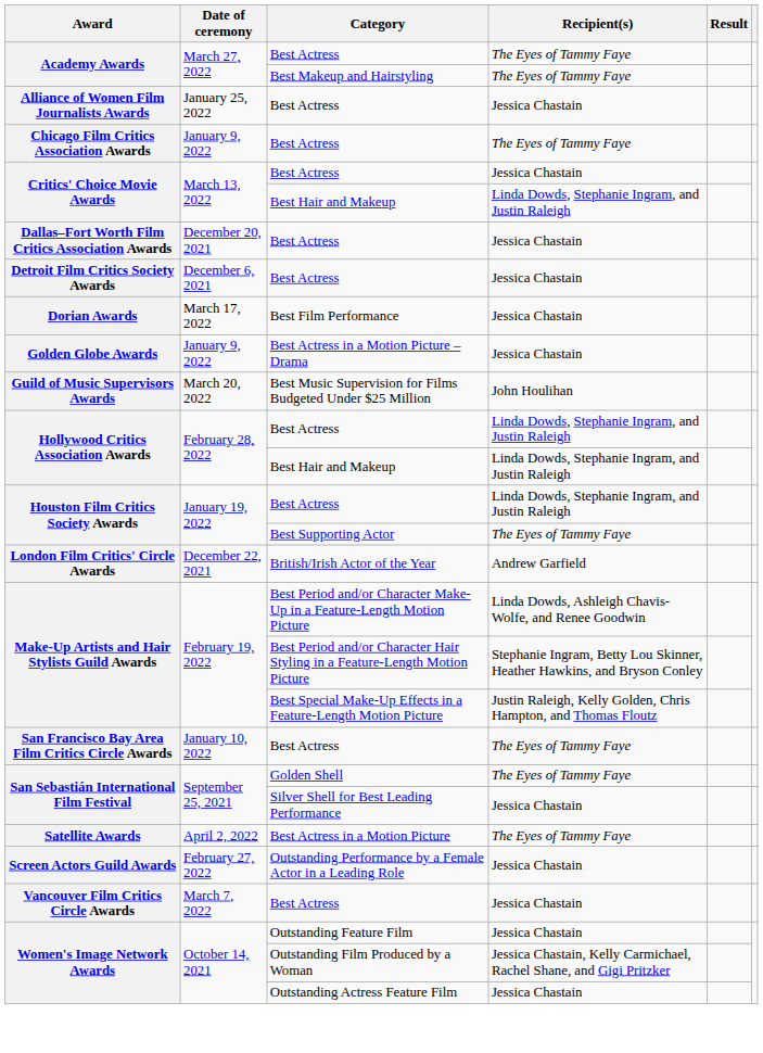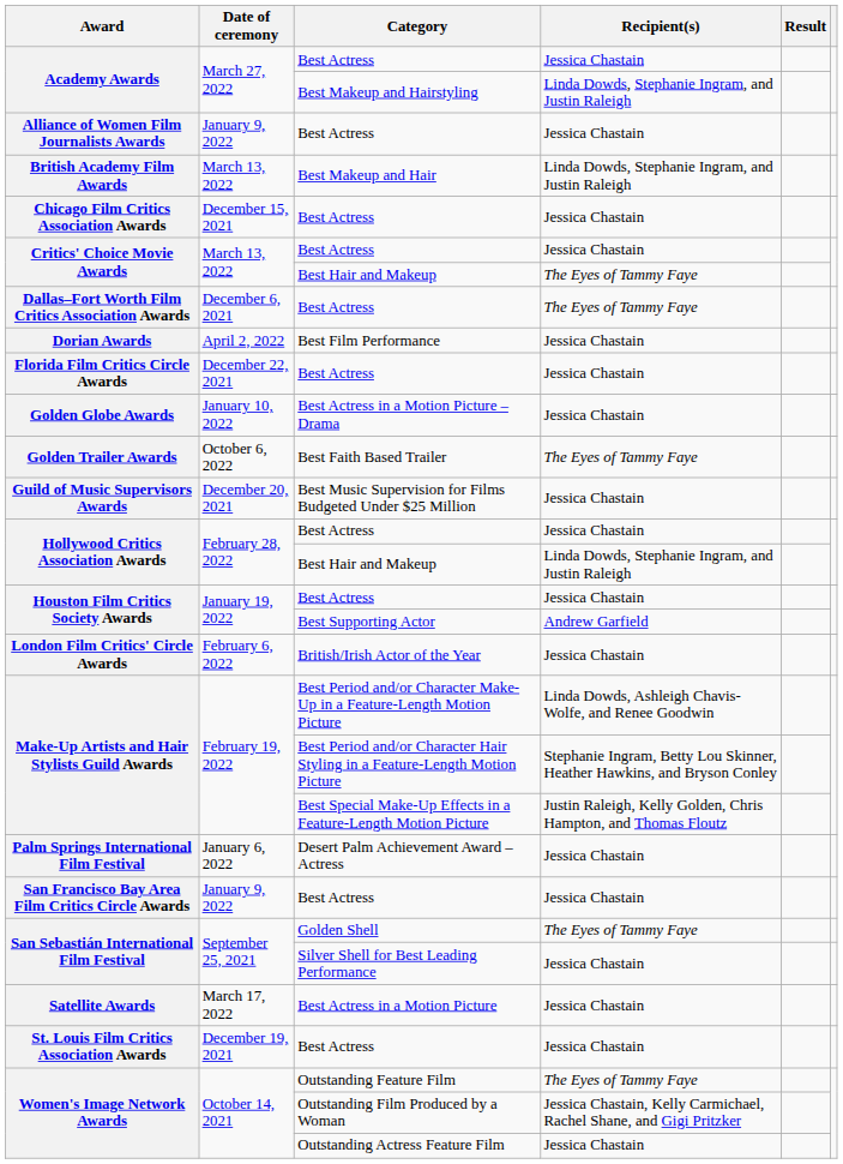 <table class="wikitable plainrowheaders sortable">
 <tr>
 <th scope="col">Award</th>
 <th scope="col">Date of ceremony</th>
 <th scope="col">Category</th>
 <th scope="col">Recipient(s)</th>
 <th scope="col">Result</th>
 <th scope="col" class="unsortable"></th>
 </tr>
 <tr>
 <th scope="row" rowspan=2><a href='#'>Academy Awards</a></th>
 <td rowspan=2><a href='#'>March 27, 2022</a></td>
 <td><a href='#'>Best Actress</a></td>
-<td><em>The Eyes of Tammy Faye</em></td>
+<td><a href='#'>Jessica Chastain</a></td>
 <td></td>
 <td rowspan="2" style="text-align:center;"></td>
 </tr>
 <tr>
 <td><a href='#'>Best Makeup and Hairstyling</a></td>
-<td><em>The Eyes of Tammy Faye</em></td>
+<td><a href='#'>Linda Dowds</a>, <a href='#'>Stephanie Ingram</a>, and <a href='#'>Justin Raleigh</a></td>
 <td></td>
 </tr>
 <tr>
 <th scope="row"><a href='#'>Alliance of Women Film Journalists Awards</a></th>
-<td>January 25, 2022</td>
+<td><a href='#'>January 9, 2022</a></td>
 <td>Best Actress</td>
 <td>Jessica Chastain</td>
 <td></td>
 <td style="text-align:center;"></td>
 </tr>
 <tr>
+<th scope="row"><a href='#'>British Academy Film Awards</a></th>
+<td><a href='#'>March 13, 2022</a></td>
+<td><a href='#'>Best Makeup and Hair</a></td>
+<td>Linda Dowds, Stephanie Ingram, and Justin Raleigh</td>
+<td></td>
+<td style="text-align:center;"></td>
+</tr>
+<tr>
 <th scope="row"><a href='#'>Chicago Film Critics Association</a> Awards</th>
-<td><a href='#'>January 9, 2022</a></td>
+<td><a href='#'>December 15, 2021</a></td>
 <td><a href='#'>Best Actress</a></td>
-<td><em>The Eyes of Tammy Faye</em></td>
+<td>Jessica Chastain</td>
 <td></td>
 <td style="text-align:center;"></td>
 </tr>
 <tr>
 <th scope="row" rowspan=2><a href='#'>Critics' Choice Movie Awards</a></th>
 <td rowspan=2><a href='#'>March 13, 2022</a></td>
 <td><a href='#'>Best Actress</a></td>
 <td>Jessica Chastain</td>
 <td></td>
 <td rowspan="2" style="text-align:center;"></td>
 </tr>
 <tr>
 <td><a href='#'>Best Hair and Makeup</a></td>
-<td><a href='#'>Linda Dowds</a>, <a href='#'>Stephanie Ingram</a>, and <a href='#'>Justin Raleigh</a></td>
+<td><em>The Eyes of Tammy Faye</em></td>
 <td></td>
 </tr>
 <tr>
 <th scope="row"><a href='#'>Dallas–Fort Worth Film Critics Association</a> Awards</th>
-<td><a href='#'>December 20, 2021</a></td>
+<td><a href='#'>December 6, 2021</a></td>
+<td><a href='#'>Best Actress</a></td>
+<td><em>The Eyes of Tammy Faye</em></td>
+<td></td>
+<td style="text-align:center;"></td>
+</tr>
+<tr>
+<th scope="row"><a href='#'>Dorian Awards</a></th>
+<td><a href='#'>April 2, 2022</a></td>
+<td>Best Film Performance</td>
+<td>Jessica Chastain</td>
+<td></td>
+<td style="text-align:center;"></td>
+</tr>
+<tr>
+<th scope="row"><a href='#'>Florida Film Critics Circle</a> Awards</th>
+<td><a href='#'>December 22, 2021</a></td>
 <td><a href='#'>Best Actress</a></td>
 <td>Jessica Chastain</td>
 <td></td>
 <td style="text-align:center;"></td>
 </tr>
 <tr>
-<th scope="row"><a href='#'>Detroit Film Critics Society</a> Awards</th>
-<td><a href='#'>December 6, 2021</a></td>
-<td><a href='#'>Best Actress</a></td>
-<td>Jessica Chastain</td>
-<td></td>
-<td style="text-align:center;"></td>
-</tr>
-<tr>
-<th scope="row"><a href='#'>Dorian Awards</a></th>
-<td>March 17, 2022</td>
-<td>Best Film Performance</td>
-<td>Jessica Chastain</td>
-<td></td>
-<td style="text-align:center;"></td>
-</tr>
-<tr>
 <th scope="row"><a href='#'>Golden Globe Awards</a></th>
-<td><a href='#'>January 9, 2022</a></td>
+<td><a href='#'>January 10, 2022</a></td>
 <td><a href='#'>Best Actress in a Motion Picture – Drama</a></td>
 <td>Jessica Chastain</td>
 <td></td>
 <td style="text-align:center;"></td>
 </tr>
 <tr>
+<th scope="row"><a href='#'>Golden Trailer Awards</a></th>
+<td>October 6, 2022</td>
+<td>Best Faith Based Trailer</td>
+<td><em>The Eyes of Tammy Faye</em></td>
+<td></td>
+<td style="text-align:center;"></td>
+</tr>
+<tr>
 <th scope="row"><a href='#'>Guild of Music Supervisors Awards</a></th>
-<td>March 20, 2022</td>
+<td><a href='#'>December 20, 2021</a></td>
 <td>Best Music Supervision for Films Budgeted Under $25 Million</td>
-<td>John Houlihan</td>
+<td>Jessica Chastain</td>
 <td></td>
 <td style="text-align:center;"></td>
 </tr>
 <tr>
 <th scope="row" rowspan=2><a href='#'>Hollywood Critics Association</a> Awards</th>
 <td rowspan=2><a href='#'>February 28, 2022</a></td>
 <td>Best Actress</td>
-<td><a href='#'>Linda Dowds</a>, <a href='#'>Stephanie Ingram</a>, and <a href='#'>Justin Raleigh</a></td>
+<td>Jessica Chastain</td>
 <td></td>
 <td rowspan="2" style="text-align:center;"></td>
 </tr>
 <tr>
 <td>Best Hair and Makeup</td>
 <td>Linda Dowds, Stephanie Ingram, and Justin Raleigh</td>
 <td></td>
 </tr>
 <tr>
 <th scope="row" rowspan="2"><a href='#'>Houston Film Critics Society</a> Awards</th>
 <td rowspan="2"><a href='#'>January 19, 2022</a></td>
 <td><a href='#'>Best Actress</a></td>
-<td>Linda Dowds, Stephanie Ingram, and Justin Raleigh</td>
+<td>Jessica Chastain</td>
 <td></td>
 <td rowspan="2" style="text-align:center;"></td>
 </tr>
 <tr>
 <td><a href='#'>Best Supporting Actor</a></td>
-<td><em>The Eyes of Tammy Faye</em></td>
+<td><a href='#'>Andrew Garfield</a></td>
 <td></td>
 </tr>
 <tr>
 <th scope="row"><a href='#'>London Film Critics' Circle</a> Awards</th>
-<td><a href='#'>December 22, 2021</a></td>
+<td><a href='#'>February 6, 2022</a></td>
 <td><a href='#'>British/Irish Actor of the Year</a></td>
-<td>Andrew Garfield</td>
+<td>Jessica Chastain</td>
 <td></td>
 <td style="text-align:center;"></td>
 </tr>
 <tr>
 <th scope="row" rowspan="3"><a href='#'>Make-Up Artists and Hair Stylists Guild</a> Awards</th>
 <td rowspan="3"><a href='#'>February 19, 2022</a></td>
 <td><a href='#'>Best Period and/or Character Make-Up in a Feature-Length Motion Picture</a></td>
 <td>Linda Dowds, Ashleigh Chavis-Wolfe, and Renee Goodwin</td>
 <td></td>
 <td style="text-align:center;" rowspan="3"></td>
 </tr>
 <tr>
 <td><a href='#'>Best Period and/or Character Hair Styling in a Feature-Length Motion Picture</a></td>
 <td>Stephanie Ingram, Betty Lou Skinner, Heather Hawkins, and Bryson Conley</td>
 <td></td>
 </tr>
 <tr>
 <td><a href='#'>Best Special Make-Up Effects in a Feature-Length Motion Picture</a></td>
 <td>Justin Raleigh, Kelly Golden, Chris Hampton, and <a href='#'>Thomas Floutz</a></td>
 <td></td>
 </tr>
 <tr>
+<th scope="row"><a href='#'>Palm Springs International Film Festival</a></th>
+<td>January 6, 2022</td>
+<td>Desert Palm Achievement Award – Actress</td>
+<td>Jessica Chastain</td>
+<td></td>
+<td style="text-align:center;"></td>
+</tr>
+<tr>
 <th scope="row"><a href='#'>San Francisco Bay Area Film Critics Circle</a> Awards</th>
-<td><a href='#'>January 10, 2022</a></td>
+<td><a href='#'>January 9, 2022</a></td>
 <td>Best Actress</td>
-<td><em>The Eyes of Tammy Faye</em></td>
+<td>Jessica Chastain</td>
 <td></td>
 <td style="text-align:center;"></td>
 </tr>
 <tr>
 <th scope="row" rowspan="2"><a href='#'>San Sebastián International Film Festival</a></th>
 <td rowspan="2"><a href='#'>September 25, 2021</a></td>
 <td><a href='#'>Golden Shell</a></td>
 <td><em>The Eyes of Tammy Faye</em></td>
 <td></td>
 <td style="text-align:center;"></td>
 </tr>
 <tr>
 <td><a href='#'>Silver Shell for Best Leading Performance</a></td>
 <td>Jessica Chastain</td>
 <td></td>
 <td style="text-align:center;"></td>
 </tr>
 <tr>
 <th scope="row"><a href='#'>Satellite Awards</a></th>
-<td><a href='#'>April 2, 2022</a></td>
+<td>March 17, 2022</td>
 <td><a href='#'>Best Actress in a Motion Picture</a></td>
-<td><em>The Eyes of Tammy Faye</em></td>
-<td></td>
-<td style="text-align:center;"></td>
-</tr>
-<tr>
-<th scope="row"><a href='#'>Screen Actors Guild Awards</a></th>
-<td><a href='#'>February 27, 2022</a></td>
-<td><a href='#'>Outstanding Performance by a Female Actor in a Leading Role</a></td>
 <td>Jessica Chastain</td>
 <td></td>
 <td style="text-align:center;"></td>
 </tr>
 <tr>
-<th scope="row"><a href='#'>Vancouver Film Critics Circle</a> Awards</th>
-<td><a href='#'>March 7, 2022</a></td>
-<td><a href='#'>Best Actress</a></td>
+<th scope="row"><a href='#'>St. Louis Film Critics Association</a> Awards</th>
+<td><a href='#'>December 19, 2021</a></td>
+<td>Best Actress</td>
 <td>Jessica Chastain</td>
 <td></td>
 <td style="text-align:center;"></td>
 </tr>
 <tr>
 <th scope="row" rowspan=3><a href='#'>Women's Image Network Awards</a></th>
 <td rowspan=3><a href='#'>October 14, 2021</a></td>
 <td>Outstanding Feature Film</td>
-<td>Jessica Chastain</td>
+<td><em>The Eyes of Tammy Faye</em></td>
 <td></td>
 <td rowspan="3" style="text-align:center;"></td>
 </tr>
 <tr>
 <td>Outstanding Film Produced by a Woman</td>
 <td>Jessica Chastain, Kelly Carmichael, Rachel Shane, and <a href='#'>Gigi Pritzker</a></td>
 <td></td>
 </tr>
 <tr>
 <td>Outstanding Actress Feature Film</td>
 <td>Jessica Chastain</td>
 <td></td>
 </tr>
 </table>
